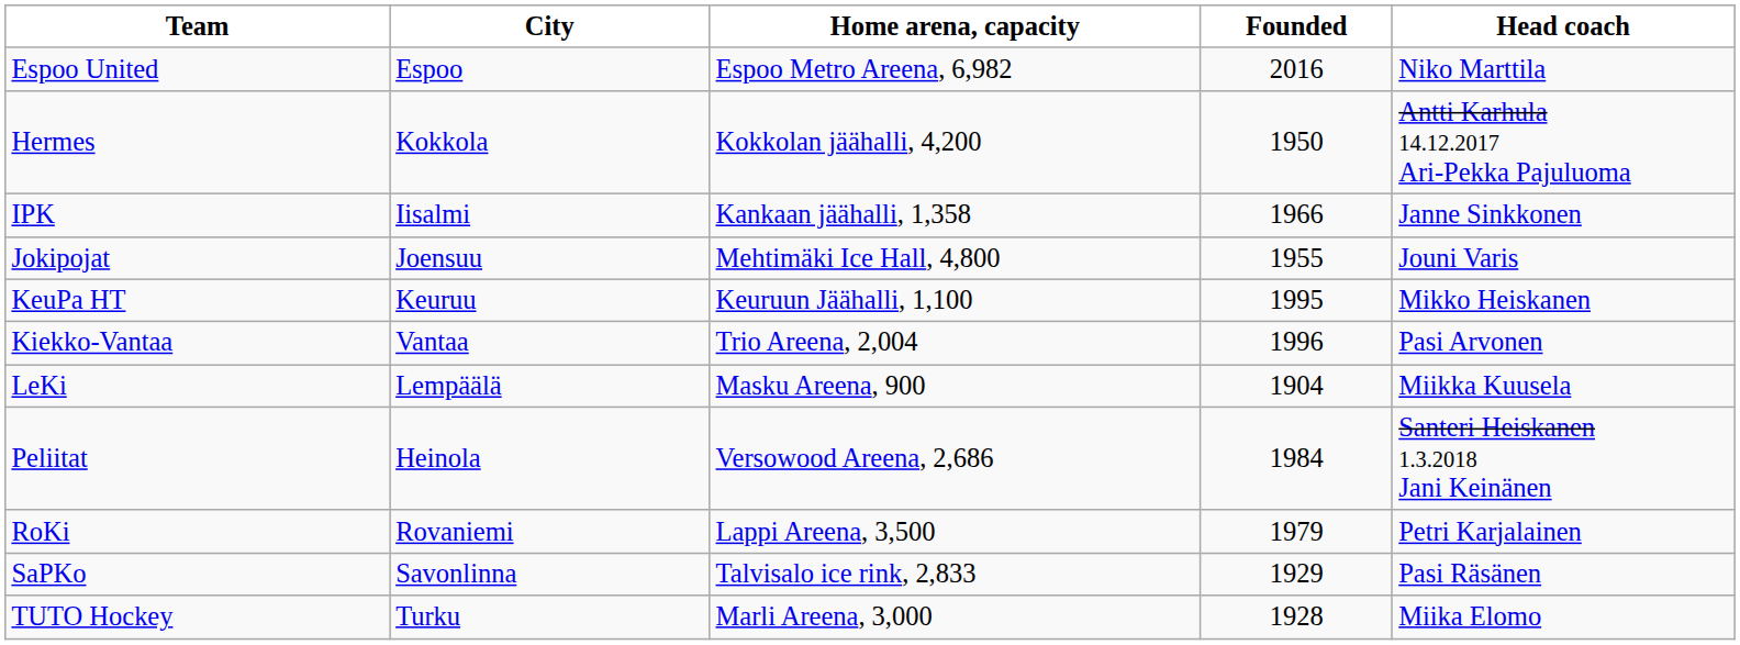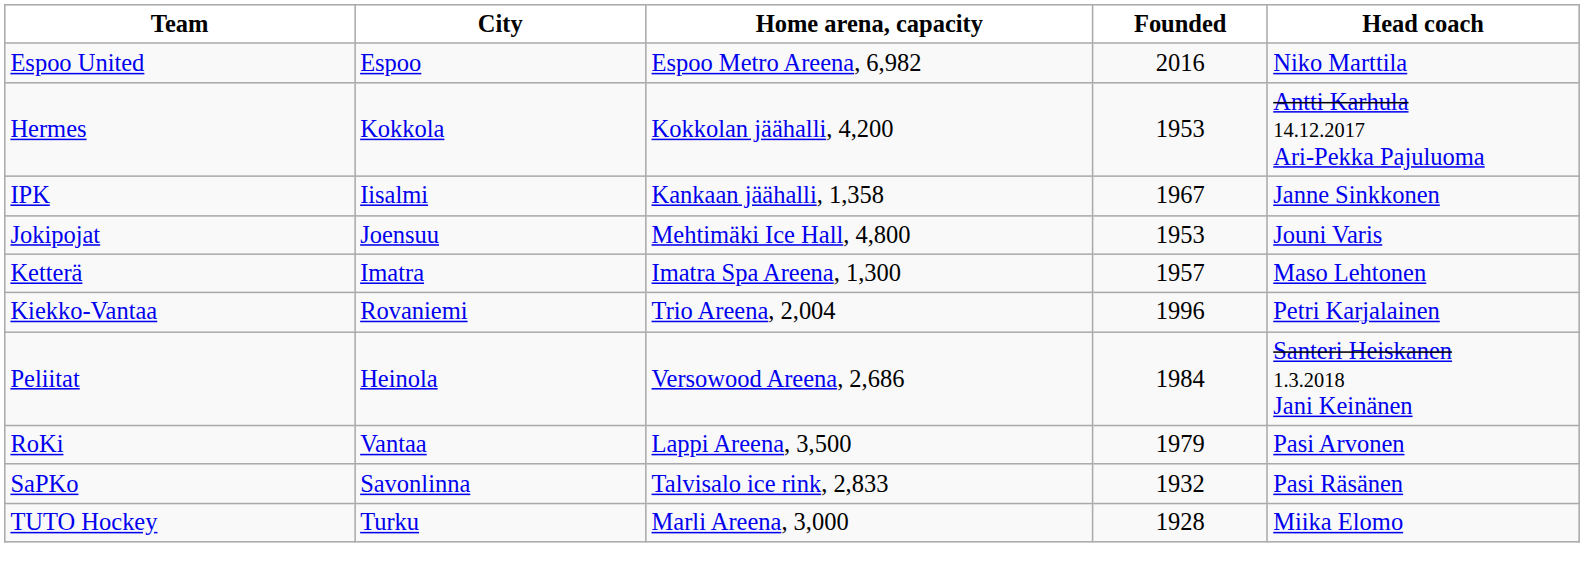 <table class="wikitable sortable" style="width:65%; text-align:left">
 <tr>
 <th style="background:white; width:18%">Team</th>
 <th style="background:white; width:15%">City</th>
 <th style="background:white; width:23%">Home arena, capacity</th>
 <th style="background:white; width:9%">Founded</th>
 <th style="background:white; width:16%">Head coach</th>
 </tr>
 <tr>
 <td><a href='#'>Espoo United</a></td>
 <td><a href='#'>Espoo</a></td>
 <td><a href='#'>Espoo Metro Areena</a>, 6,982</td>
 <td align=center>2016</td>
 <td> <a href='#'>Niko Marttila</a></td>
 </tr>
 <tr>
 <td><a href='#'>Hermes</a></td>
 <td><a href='#'>Kokkola</a></td>
 <td><a href='#'>Kokkolan jäähalli</a>, 4,200</td>
-<td align=center>1950</td>
+<td align=center>1953</td>
 <td> <s><a href='#'>Antti Karhula</a></s><br><small>14.12.2017</small><br> <a href='#'>Ari-Pekka Pajuluoma</a></td>
 </tr>
 <tr>
 <td><a href='#'>IPK</a></td>
 <td><a href='#'>Iisalmi</a></td>
 <td><a href='#'>Kankaan jäähalli</a>, 1,358</td>
-<td align=center>1966</td>
+<td align=center>1967</td>
 <td> <a href='#'>Janne Sinkkonen</a></td>
 </tr>
 <tr>
 <td><a href='#'>Jokipojat</a></td>
 <td><a href='#'>Joensuu</a></td>
 <td><a href='#'>Mehtimäki Ice Hall</a>, 4,800</td>
-<td align=center>1955</td>
+<td align=center>1953</td>
 <td> <a href='#'>Jouni Varis</a></td>
 </tr>
 <tr>
-<td><a href='#'>KeuPa HT</a></td>
-<td><a href='#'>Keuruu</a></td>
-<td><a href='#'>Keuruun Jäähalli</a>, 1,100</td>
-<td align=center>1995</td>
-<td> <a href='#'>Mikko Heiskanen</a></td>
+<td><a href='#'>Ketterä</a></td>
+<td><a href='#'>Imatra</a></td>
+<td><a href='#'>Imatra Spa Areena</a>, 1,300</td>
+<td align=center>1957</td>
+<td> <a href='#'>Maso Lehtonen</a></td>
 </tr>
 <tr>
 <td><a href='#'>Kiekko-Vantaa</a></td>
-<td><a href='#'>Vantaa</a></td>
+<td><a href='#'>Rovaniemi</a></td>
 <td><a href='#'>Trio Areena</a>, 2,004</td>
 <td align=center>1996</td>
-<td> <a href='#'>Pasi Arvonen</a></td>
-</tr>
-<tr>
-<td><a href='#'>LeKi</a></td>
-<td><a href='#'>Lempäälä</a></td>
-<td><a href='#'>Masku Areena</a>, 900</td>
-<td align=center>1904</td>
-<td> <a href='#'>Miikka Kuusela</a></td>
+<td> <a href='#'>Petri Karjalainen</a></td>
 </tr>
 <tr>
 <td><a href='#'>Peliitat</a></td>
 <td><a href='#'>Heinola</a></td>
 <td><a href='#'>Versowood Areena</a>, 2,686</td>
 <td align=center>1984</td>
 <td> <s><a href='#'>Santeri Heiskanen</a></s><br><small>1.3.2018</small><br> <a href='#'>Jani Keinänen</a></td>
 </tr>
 <tr>
 <td><a href='#'>RoKi</a></td>
-<td><a href='#'>Rovaniemi</a></td>
+<td><a href='#'>Vantaa</a></td>
 <td><a href='#'>Lappi Areena</a>, 3,500</td>
 <td align=center>1979</td>
-<td> <a href='#'>Petri Karjalainen</a></td>
+<td> <a href='#'>Pasi Arvonen</a></td>
 </tr>
 <tr>
 <td><a href='#'>SaPKo</a></td>
 <td><a href='#'>Savonlinna</a></td>
 <td><a href='#'>Talvisalo ice rink</a>, 2,833</td>
-<td align=center>1929</td>
+<td align=center>1932</td>
 <td> <a href='#'>Pasi Räsänen</a></td>
 </tr>
 <tr>
 <td><a href='#'>TUTO Hockey</a></td>
 <td><a href='#'>Turku</a></td>
 <td><a href='#'>Marli Areena</a>, 3,000</td>
 <td align=center>1928</td>
 <td> <a href='#'>Miika Elomo</a></td>
 </tr>
 </table>
